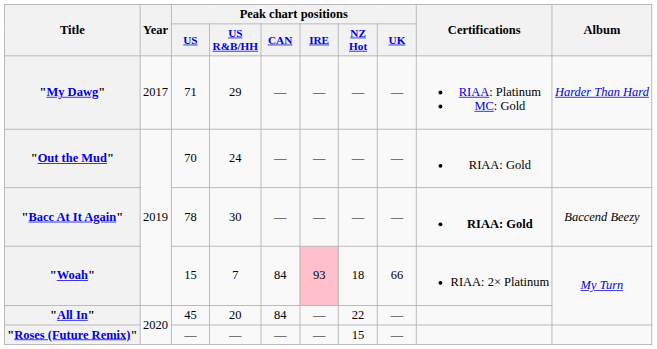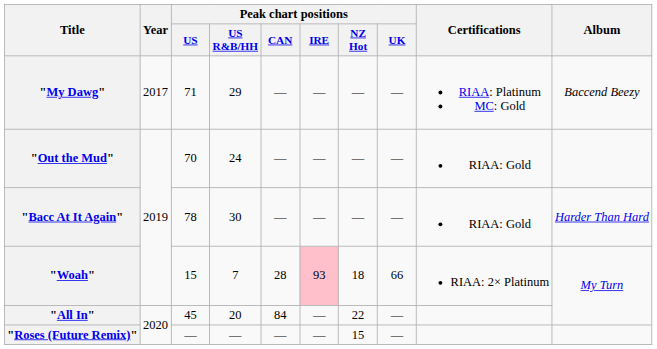 <table class="wikitable plainrowheaders" style="text-align: center;">
 <tr>
 <th rowspan="2">Title</th>
 <th rowspan="2">Year</th>
 <th colspan="6">Peak chart positions</th>
 <th rowspan="2">Certifications</th>
 <th rowspan="2">Album</th>
 </tr>
 <tr>
 <th scope="col" style="width:3em;font-size:90%;"><a href='#'>US</a></th>
 <th scope="col" style="width:3em;font-size:90%;"><a href='#'>US<br>R&B/HH</a></th>
 <th scope="col" style="width:3em;font-size:90%;"><a href='#'>CAN</a></th>
 <th scope="col" style="width:3em;font-size:90%;"><a href='#'>IRE</a></th>
 <th scope="col" style="width:3em;font-size:90%;"><a href='#'>NZ<br>Hot</a></th>
 <th scope="col" style="width:3em;font-size:90%;"><a href='#'>UK</a></th>
 </tr>
 <tr>
 <th scope="row">"<a href='#'>My Dawg</a>"<br></th>
 <td>2017</td>
 <td>71</td>
 <td>29</td>
 <td>—</td>
 <td>—</td>
 <td>—</td>
 <td>—</td>
 <td><br><ul><li><a href='#'>RIAA</a>: Platinum</li><li><a href='#'>MC</a>: Gold</li></ul></td>
-<td><em><a href='#'>Harder Than Hard</a></em></td>
+<td><em>Baccend Beezy</em></td>
 </tr>
 <tr>
 <th scope="row">"<a href='#'>Out the Mud</a>"<br></th>
 <td rowspan="3">2019</td>
 <td>70</td>
 <td>24</td>
 <td>—</td>
 <td>—</td>
 <td>—</td>
 <td —>—</td>
 <td><br><ul><li>RIAA: Gold</li></ul></td>
 <td></td>
 </tr>
 <tr>
 <th scope="row">"<a href='#'>Bacc At It Again</a>"<br></th>
 <td>78</td>
 <td>30</td>
 <td>—</td>
 <td>—</td>
 <td>—</td>
 <td>—</td>
-<td><strong><br><ul><li>RIAA: Gold</li></ul></strong></td>
-<td><em>Baccend Beezy</em></td>
+<td><br><ul><li>RIAA: Gold</li></ul></td>
+<td><em><a href='#'>Harder Than Hard</a></em></td>
 </tr>
 <tr>
 <th scope="row">"<a href='#'>Woah</a>"<br></th>
 <td>15<br></td>
 <td>7</td>
-<td>84</td>
+<td>28</td>
 <td style="background: pink;">93</td>
 <td>18</td>
 <td>66</td>
 <td><br><ul><li>RIAA: 2× Platinum</li></ul></td>
 <td rowspan="2"><em><a href='#'>My Turn</a></em></td>
 </tr>
 <tr>
 <th scope="row">"<a href='#'>All In</a>"<br></th>
 <td rowspan="2">2020</td>
 <td>45</td>
 <td>20</td>
 <td>84</td>
 <td>—</td>
 <td>22</td>
 <td>—</td>
 <td></td>
 </tr>
 <tr>
 <th scope="row">"<a href='#'>Roses (Future Remix)</a>"<br></th>
 <td>—</td>
 <td>—</td>
 <td>—</td>
 <td>—</td>
 <td>15</td>
 <td>—</td>
 <td></td>
 <td></td>
 </tr>
 </table>
